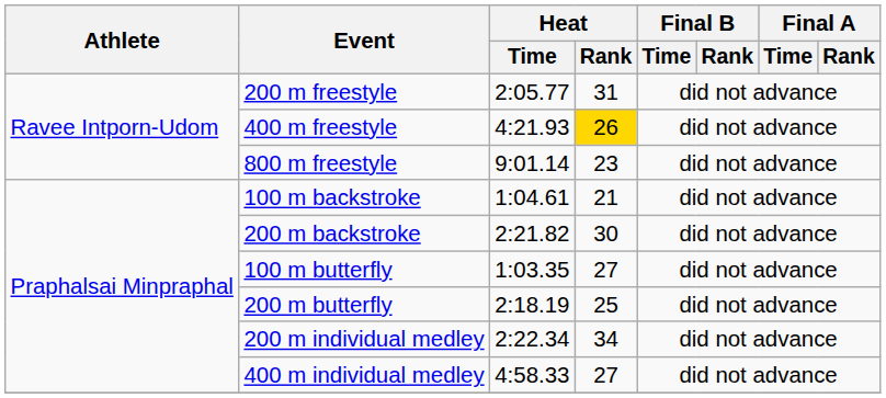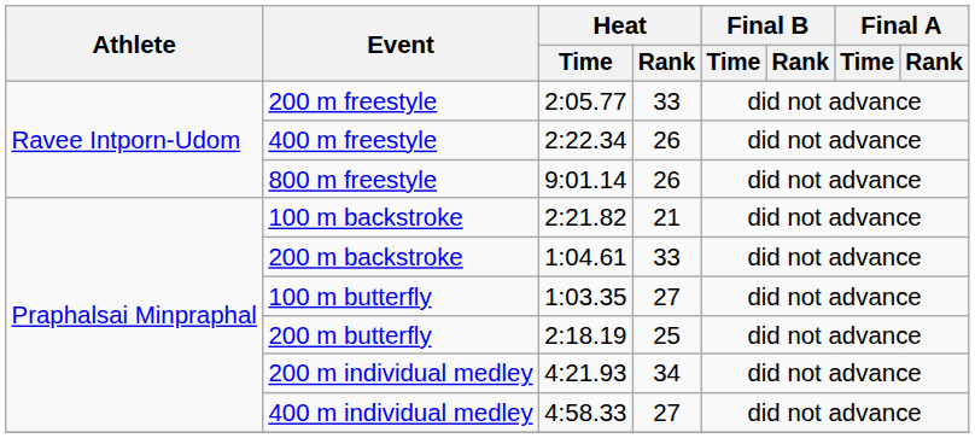 <table class=wikitable style="font-size:90%">
 <tr>
 <th rowspan="2">Athlete</th>
 <th rowspan="2">Event</th>
 <th colspan="2">Heat</th>
 <th colspan="2">Final B</th>
 <th colspan="2">Final A</th>
 </tr>
 <tr style="font-size:95%">
 <th>Time</th>
 <th>Rank</th>
 <th>Time</th>
 <th>Rank</th>
 <th>Time</th>
 <th>Rank</th>
 </tr>
 <tr>
 <td rowspan=3><a href='#'>Ravee Intporn-Udom</a></td>
 <td><a href='#'>200 m freestyle</a></td>
 <td align="center">2:05.77</td>
-<td align="center">31</td>
+<td align="center">33</td>
 <td colspan=4 align="center">did not advance</td>
 </tr>
 <tr>
 <td><a href='#'>400 m freestyle</a></td>
-<td align="center">4:21.93</td>
-<td align="center" style="background: gold;">26</td>
+<td align="center">2:22.34</td>
+<td align="center">26</td>
 <td colspan=4 align="center">did not advance</td>
 </tr>
 <tr>
 <td><a href='#'>800 m freestyle</a></td>
 <td align="center">9:01.14</td>
-<td align="center">23</td>
+<td align="center">26</td>
 <td colspan=4 align="center">did not advance</td>
 </tr>
 <tr>
 <td rowspan=6><a href='#'>Praphalsai Minpraphal</a></td>
 <td><a href='#'>100 m backstroke</a></td>
-<td align="center">1:04.61</td>
+<td align="center">2:21.82</td>
 <td align="center">21</td>
 <td colspan=4 align="center">did not advance</td>
 </tr>
 <tr>
 <td><a href='#'>200 m backstroke</a></td>
-<td align="center">2:21.82</td>
-<td align="center">30</td>
+<td align="center">1:04.61</td>
+<td align="center">33</td>
 <td colspan=4 align="center">did not advance</td>
 </tr>
 <tr>
 <td><a href='#'>100 m butterfly</a></td>
 <td align="center">1:03.35</td>
 <td align="center">27</td>
 <td colspan=4 align="center">did not advance</td>
 </tr>
 <tr>
 <td><a href='#'>200 m butterfly</a></td>
 <td align="center">2:18.19</td>
 <td align="center">25</td>
 <td colspan=4 align="center">did not advance</td>
 </tr>
 <tr>
 <td><a href='#'>200 m individual medley</a></td>
-<td align="center">2:22.34</td>
+<td align="center">4:21.93</td>
 <td align="center">34</td>
 <td colspan=4 align="center">did not advance</td>
 </tr>
 <tr>
 <td><a href='#'>400 m individual medley</a></td>
 <td align="center">4:58.33</td>
 <td align="center">27</td>
 <td colspan=4 align="center">did not advance</td>
 </tr>
 <tr>
 </tr>
 </table>
